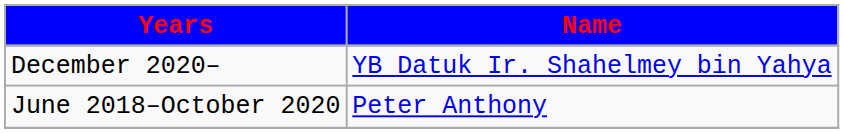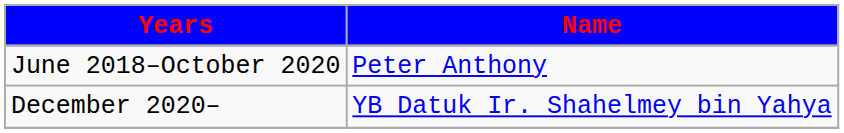 <table class="wikitable">
 <tr>
 <th style="background:Blue; color:Red;">Years</th>
 <th style="background:Blue; color:Red;">Name</th>
 </tr>
 <tr>
+<td>June 2018–October 2020</td>
+<td> <a href='#'>Peter Anthony</a></td>
+</tr>
+<tr>
 <td>December 2020–</td>
 <td> <a href='#'>YB Datuk Ir. Shahelmey bin Yahya</a></td>
 </tr>
 <tr>
-<td>June 2018–October 2020</td>
-<td> <a href='#'>Peter Anthony</a></td>
-</tr>
-<tr>
 </tr>
 </table>
